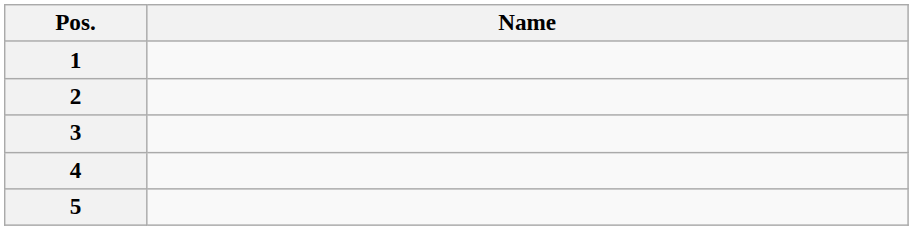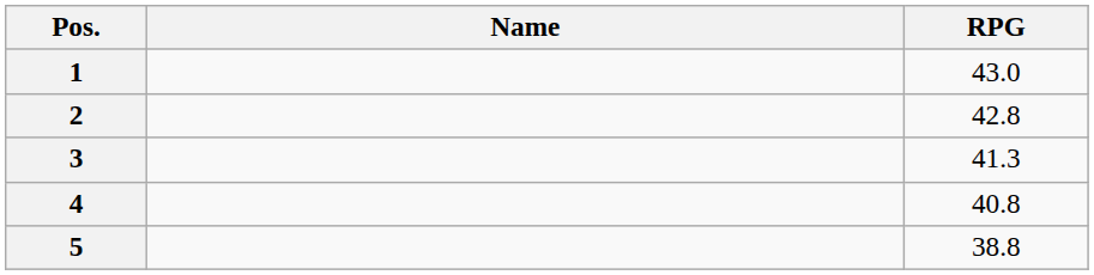 <table class=wikitable width=100% style="text-align:center;">
 <tr>
 <th width="13%">Pos.</th>
 <th width="70%">Name</th>
+<th width="17%">RPG</th>
 </tr>
 <tr>
 <th>1</th>
 <td align=left></td>
+<td>43.0</td>
 </tr>
 <tr>
 <th>2</th>
 <td align=left></td>
+<td>42.8</td>
 </tr>
 <tr>
 <th>3</th>
 <td align=left></td>
+<td>41.3</td>
 </tr>
 <tr>
 <th>4</th>
 <td align=left></td>
+<td>40.8</td>
 </tr>
 <tr>
 <th>5</th>
 <td align=left></td>
+<td>38.8</td>
 </tr>
 </table>
